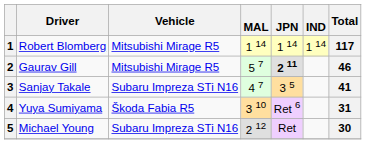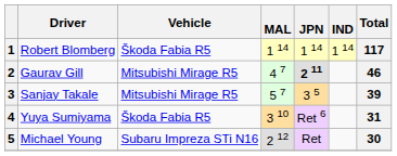 <table class="wikitable" style="font-size: 95%; text-align: center;">
 <tr>
 <th></th>
 <th>Driver</th>
 <th>Vehicle</th>
 <th><br>MAL</th>
 <th><br>JPN</th>
 <th><br>IND</th>
 <th>Total</th>
 </tr>
 <tr>
 <th>1</th>
 <td align=left> <a href='#'>Robert Blomberg</a></td>
-<td align=left><a href='#'>Mitsubishi Mirage R5</a></td>
+<td align=left><a href='#'>Škoda Fabia R5</a></td>
 <td style="background:#ffffbf;">1 <sup>14</sup></td>
 <td style="background:#ffffbf;">1 <sup>14</sup></td>
 <td style="background:#ffffbf;">1 <sup>14</sup></td>
 <th>117</th>
 </tr>
 <tr>
 <th>2</th>
 <td align=left> <a href='#'>Gaurav Gill</a></td>
 <td align=left><a href='#'>Mitsubishi Mirage R5</a></td>
-<td style="background:#dfffdf;">5 <sup>7</sup></td>
+<td style="background:#dfffdf;">4 <sup>7</sup></td>
 <td style="background:#dfdfdf;"><strong>2 <sup>11</sup></strong></td>
 <td></td>
 <th>46</th>
 </tr>
 <tr>
 <th>3</th>
 <td align=left> <a href='#'>Sanjay Takale</a></td>
-<td align=left><a href='#'>Subaru Impreza STi N16</a></td>
-<td style="background:#dfffdf;">4 <sup>7</sup></td>
+<td align=left><a href='#'>Mitsubishi Mirage R5</a></td>
+<td style="background:#dfffdf;">5 <sup>7</sup></td>
 <td style="background:#ffdf9f;">3 <sup>5</sup></td>
 <td></td>
-<th>41</th>
+<th>39</th>
 </tr>
 <tr>
 <th>4</th>
 <td align=left> <a href='#'>Yuya Sumiyama</a></td>
 <td align=left><a href='#'>Škoda Fabia R5</a></td>
 <td style="background:#ffdf9f;">3 <sup>10</sup></td>
 <td style="background:#efcfff;">Ret <sup>6</sup></td>
 <td></td>
 <th>31</th>
 </tr>
 <tr>
 <th>5</th>
 <td align=left> <a href='#'>Michael Young</a></td>
 <td align=left><a href='#'>Subaru Impreza STi N16</a></td>
 <td style="background:#dfdfdf;">2 <sup>12</sup></td>
 <td style="background:#efcfff;">Ret</td>
 <td></td>
 <th>30</th>
 </tr>
 <tr>
 </tr>
 </table>
